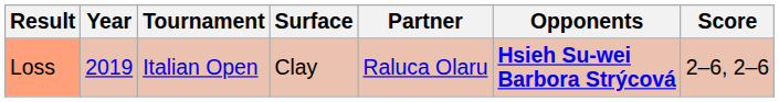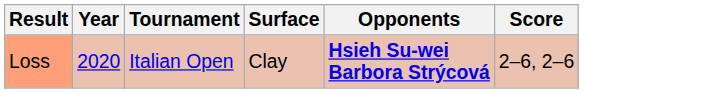 <table class="sortable wikitable">
 <tr>
 <th>Result</th>
 <th>Year</th>
 <th>Tournament</th>
 <th>Surface</th>
-<th>Partner</th>
 <th>Opponents</th>
 <th class="unsortable">Score</th>
 </tr>
 <tr style="background:#EBC2AF;">
 <td style="background:#ffa07a;">Loss</td>
-<td><a href='#'>2019</a></td>
+<td><a href='#'>2020</a></td>
 <td><a href='#'>Italian Open</a></td>
 <td>Clay</td>
-<td> <a href='#'>Raluca Olaru</a></td>
 <td><strong> <a href='#'>Hsieh Su-wei</a> <br>  <a href='#'>Barbora Strýcová</a></strong></td>
 <td>2–6, 2–6</td>
 </tr>
 </table>
